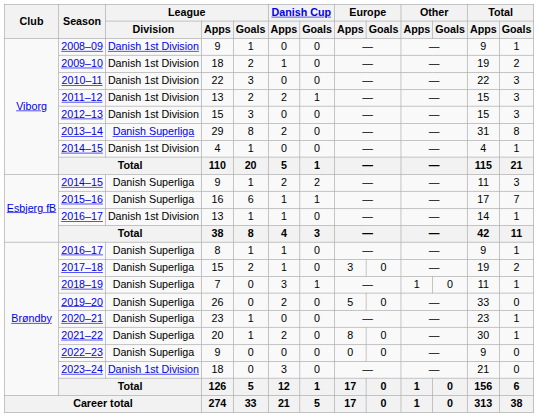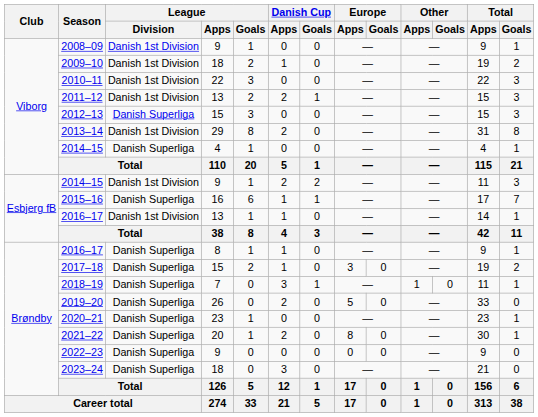 <table class="wikitable" style="text-align: center">
 <tr>
 <th rowspan="2">Club</th>
 <th rowspan="2">Season</th>
 <th colspan="3">League</th>
 <th colspan="2"><a href='#'>Danish Cup</a></th>
 <th colspan="2">Europe</th>
 <th colspan="2">Other</th>
 <th colspan="2">Total</th>
 </tr>
 <tr>
 <th>Division</th>
 <th>Apps</th>
 <th>Goals</th>
 <th>Apps</th>
 <th>Goals</th>
 <th>Apps</th>
 <th>Goals</th>
 <th>Apps</th>
 <th>Goals</th>
 <th>Apps</th>
 <th>Goals</th>
 </tr>
 <tr>
 <td rowspan="8"><a href='#'>Viborg</a></td>
 <td><a href='#'>2008–09</a></td>
 <td><a href='#'>Danish 1st Division</a></td>
 <td>9</td>
 <td>1</td>
 <td>0</td>
 <td>0</td>
 <td colspan="2">—</td>
 <td colspan="2">—</td>
 <td>9</td>
 <td>1</td>
 </tr>
 <tr>
 <td><a href='#'>2009–10</a></td>
 <td>Danish 1st Division</td>
 <td>18</td>
 <td>2</td>
 <td>1</td>
 <td>0</td>
 <td colspan="2">—</td>
 <td colspan="2">—</td>
 <td>19</td>
 <td>2</td>
 </tr>
 <tr>
 <td><a href='#'>2010–11</a></td>
 <td>Danish 1st Division</td>
 <td>22</td>
 <td>3</td>
 <td>0</td>
 <td>0</td>
 <td colspan="2">—</td>
 <td colspan="2">—</td>
 <td>22</td>
 <td>3</td>
 </tr>
 <tr>
 <td><a href='#'>2011–12</a></td>
 <td>Danish 1st Division</td>
 <td>13</td>
 <td>2</td>
 <td>2</td>
 <td>1</td>
 <td colspan="2">—</td>
 <td colspan="2">—</td>
 <td>15</td>
 <td>3</td>
 </tr>
 <tr>
 <td><a href='#'>2012–13</a></td>
-<td>Danish 1st Division</td>
+<td><a href='#'>Danish Superliga</a></td>
 <td>15</td>
 <td>3</td>
 <td>0</td>
 <td>0</td>
 <td colspan="2">—</td>
 <td colspan="2">—</td>
 <td>15</td>
 <td>3</td>
 </tr>
 <tr>
 <td><a href='#'>2013–14</a></td>
-<td><a href='#'>Danish Superliga</a></td>
+<td>Danish 1st Division</td>
 <td>29</td>
 <td>8</td>
 <td>2</td>
 <td>0</td>
 <td colspan="2">—</td>
 <td colspan="2">—</td>
 <td>31</td>
 <td>8</td>
 </tr>
 <tr>
 <td><a href='#'>2014–15</a></td>
-<td>Danish 1st Division</td>
+<td>Danish Superliga</td>
 <td>4</td>
 <td>1</td>
 <td>0</td>
 <td>0</td>
 <td colspan="2">—</td>
 <td colspan="2">—</td>
 <td>4</td>
 <td>1</td>
 </tr>
 <tr>
 <th colspan="2">Total</th>
 <th>110</th>
 <th>20</th>
 <th>5</th>
 <th>1</th>
 <th colspan="2">—</th>
 <th colspan="2">—</th>
 <th>115</th>
 <th>21</th>
 </tr>
 <tr>
 <td rowspan="4"><a href='#'>Esbjerg fB</a></td>
 <td><a href='#'>2014–15</a></td>
-<td>Danish Superliga</td>
+<td>Danish 1st Division</td>
 <td>9</td>
 <td>1</td>
 <td>2</td>
 <td>2</td>
 <td colspan="2">—</td>
 <td colspan="2">—</td>
 <td>11</td>
 <td>3</td>
 </tr>
 <tr>
 <td><a href='#'>2015–16</a></td>
 <td>Danish Superliga</td>
 <td>16</td>
 <td>6</td>
 <td>1</td>
 <td>1</td>
 <td colspan="2">—</td>
 <td colspan="2">—</td>
 <td>17</td>
 <td>7</td>
 </tr>
 <tr>
 <td><a href='#'>2016–17</a></td>
 <td>Danish 1st Division</td>
 <td>13</td>
 <td>1</td>
 <td>1</td>
 <td>0</td>
 <td colspan="2">—</td>
 <td colspan="2">—</td>
 <td>14</td>
 <td>1</td>
 </tr>
 <tr>
 <th colspan="2">Total</th>
 <th>38</th>
 <th>8</th>
 <th>4</th>
 <th>3</th>
 <th colspan="2">—</th>
 <th colspan="2">—</th>
 <th>42</th>
 <th>11</th>
 </tr>
 <tr>
 <td rowspan="9"><a href='#'>Brøndby</a></td>
 <td><a href='#'>2016–17</a></td>
 <td>Danish Superliga</td>
 <td>8</td>
 <td>1</td>
 <td>1</td>
 <td>0</td>
 <td colspan="2">—</td>
 <td colspan="2">—</td>
 <td>9</td>
 <td>1</td>
 </tr>
 <tr>
 <td><a href='#'>2017–18</a></td>
 <td>Danish Superliga</td>
 <td>15</td>
 <td>2</td>
 <td>1</td>
 <td>0</td>
 <td>3</td>
 <td>0</td>
 <td colspan="2">—</td>
 <td>19</td>
 <td>2</td>
 </tr>
 <tr>
 <td><a href='#'>2018–19</a></td>
 <td>Danish Superliga</td>
 <td>7</td>
 <td>0</td>
 <td>3</td>
 <td>1</td>
 <td colspan="2">—</td>
 <td>1</td>
 <td>0</td>
 <td>11</td>
 <td>1</td>
 </tr>
 <tr>
 <td><a href='#'>2019–20</a></td>
 <td>Danish Superliga</td>
 <td>26</td>
 <td>0</td>
 <td>2</td>
 <td>0</td>
 <td>5</td>
 <td>0</td>
 <td colspan="2">—</td>
 <td>33</td>
 <td>0</td>
 </tr>
 <tr>
 <td><a href='#'>2020–21</a></td>
 <td>Danish Superliga</td>
 <td>23</td>
 <td>1</td>
 <td>0</td>
 <td>0</td>
 <td colspan="2">—</td>
 <td colspan="2">—</td>
 <td>23</td>
 <td>1</td>
 </tr>
 <tr>
 <td><a href='#'>2021–22</a></td>
 <td>Danish Superliga</td>
 <td>20</td>
 <td>1</td>
 <td>2</td>
 <td>0</td>
 <td>8</td>
 <td>0</td>
 <td colspan="2">—</td>
 <td>30</td>
 <td>1</td>
 </tr>
 <tr>
 <td><a href='#'>2022–23</a></td>
 <td>Danish Superliga</td>
 <td>9</td>
 <td>0</td>
 <td>0</td>
 <td>0</td>
 <td>0</td>
 <td>0</td>
 <td colspan="2">—</td>
 <td>9</td>
 <td>0</td>
 </tr>
 <tr>
 <td><a href='#'>2023–24</a></td>
-<td><a href='#'>Danish 1st Division</a></td>
+<td>Danish Superliga</td>
 <td>18</td>
 <td>0</td>
 <td>3</td>
 <td>0</td>
 <td colspan="2">—</td>
 <td colspan="2">—</td>
 <td>21</td>
 <td>0</td>
 </tr>
 <tr>
 <th colspan="2">Total</th>
 <th>126</th>
 <th>5</th>
 <th>12</th>
 <th>1</th>
 <th>17</th>
 <th>0</th>
 <th>1</th>
 <th>0</th>
 <th>156</th>
 <th>6</th>
 </tr>
 <tr>
 <th colspan="3">Career total</th>
 <th>274</th>
 <th>33</th>
 <th>21</th>
 <th>5</th>
 <th>17</th>
 <th>0</th>
 <th>1</th>
 <th>0</th>
 <th>313</th>
 <th>38</th>
 </tr>
 </table>
